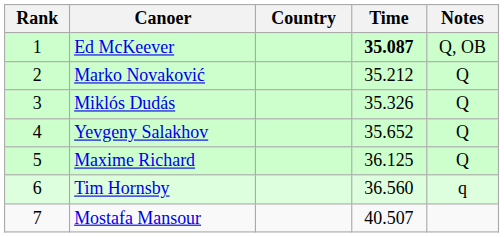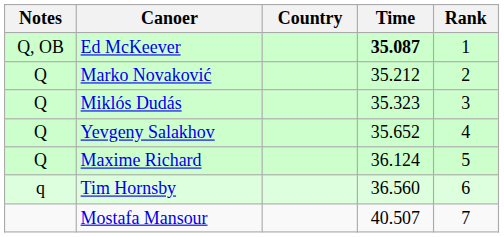 <table class="wikitable" width=50% style="text-align:center;">
 <tr>
-<th>Rank</th>
+<th>Notes</th>
 <th>Canoer</th>
 <th>Country</th>
 <th>Time</th>
-<th>Notes</th>
+<th>Rank</th>
 </tr>
 <tr bgcolor=ccffcc>
-<td>1</td>
+<td>Q, OB</td>
 <td align="left"><a href='#'>Ed McKeever</a></td>
 <td align="left"></td>
 <td><strong>35.087</strong></td>
-<td>Q, OB</td>
+<td>1</td>
 </tr>
 <tr bgcolor=ccffcc>
-<td>2</td>
+<td>Q</td>
 <td align="left"><a href='#'>Marko Novaković</a></td>
 <td align="left"></td>
 <td>35.212</td>
-<td>Q</td>
+<td>2</td>
 </tr>
 <tr bgcolor=ccffcc>
-<td>3</td>
+<td>Q</td>
 <td align="left"><a href='#'>Miklós Dudás</a></td>
 <td align="left"></td>
-<td>35.326</td>
-<td>Q</td>
+<td>35.323</td>
+<td>3</td>
 </tr>
 <tr bgcolor=ccffcc>
-<td>4</td>
+<td>Q</td>
 <td align="left"><a href='#'>Yevgeny Salakhov</a></td>
 <td align="left"></td>
 <td>35.652</td>
-<td>Q</td>
+<td>4</td>
 </tr>
 <tr bgcolor=ccffcc>
-<td>5</td>
+<td>Q</td>
 <td align="left"><a href='#'>Maxime Richard</a></td>
 <td align="left"></td>
-<td>36.125</td>
-<td>Q</td>
+<td>36.124</td>
+<td>5</td>
 </tr>
 <tr bgcolor=ddffdd>
-<td>6</td>
+<td>q</td>
 <td align="left"><a href='#'>Tim Hornsby</a></td>
 <td align="left"></td>
 <td>36.560</td>
-<td>q</td>
+<td>6</td>
 </tr>
 <tr>
-<td>7</td>
+<td></td>
 <td align="left"><a href='#'>Mostafa Mansour</a></td>
 <td align="left"></td>
 <td>40.507</td>
-<td></td>
+<td>7</td>
 </tr>
 </table>
